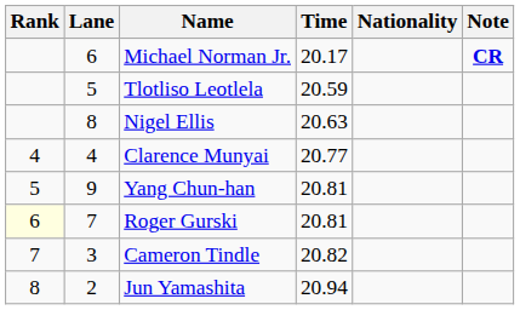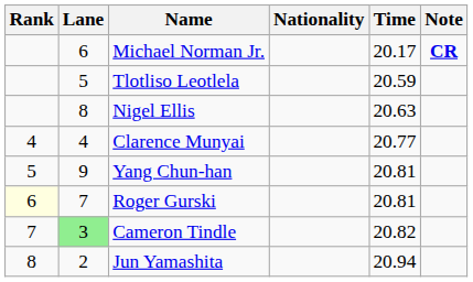 <table class="wikitable sortable" style="text-align:center">
 <tr>
 <th>Rank</th>
 <th>Lane</th>
 <th>Name</th>
+<th>Nationality</th>
 <th>Time</th>
-<th>Nationality</th>
 <th>Note</th>
 </tr>
 <tr>
 <td></td>
 <td>6</td>
 <td align=left><a href='#'>Michael Norman Jr.</a></td>
+<td align=left></td>
 <td>20.17</td>
-<td align=left></td>
 <td><strong><a href='#'>CR</a></strong></td>
 </tr>
 <tr>
 <td></td>
 <td>5</td>
 <td align=left><a href='#'>Tlotliso Leotlela</a></td>
+<td align=left></td>
 <td>20.59</td>
-<td align=left></td>
 <td></td>
 </tr>
 <tr>
 <td></td>
 <td>8</td>
 <td align=left><a href='#'>Nigel Ellis</a></td>
+<td align=left></td>
 <td>20.63</td>
-<td align=left></td>
 <td></td>
 </tr>
 <tr>
 <td>4</td>
 <td>4</td>
 <td align=left><a href='#'>Clarence Munyai</a></td>
+<td align=left></td>
 <td>20.77</td>
-<td align=left></td>
 <td></td>
 </tr>
 <tr>
 <td>5</td>
 <td>9</td>
 <td align=left><a href='#'>Yang Chun-han</a></td>
+<td align=left></td>
 <td>20.81</td>
-<td align=left></td>
 <td></td>
 </tr>
 <tr>
 <td style="background: lightyellow;">6</td>
 <td>7</td>
 <td align=left><a href='#'>Roger Gurski</a></td>
+<td align=left></td>
 <td>20.81</td>
-<td align=left></td>
 <td></td>
 </tr>
 <tr>
 <td>7</td>
-<td>3</td>
+<td style="background: lightgreen;">3</td>
 <td align=left><a href='#'>Cameron Tindle</a></td>
+<td align=left></td>
 <td>20.82</td>
-<td align=left></td>
 <td></td>
 </tr>
 <tr>
 <td>8</td>
 <td>2</td>
 <td align=left><a href='#'>Jun Yamashita</a></td>
+<td align=left></td>
 <td>20.94</td>
-<td align=left></td>
 <td></td>
 </tr>
 </table>
